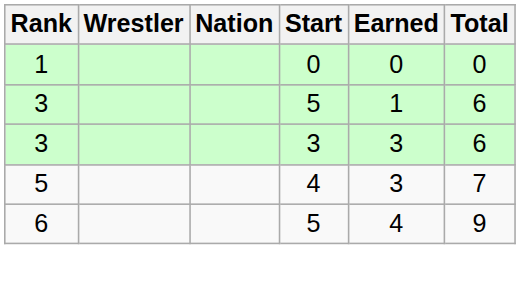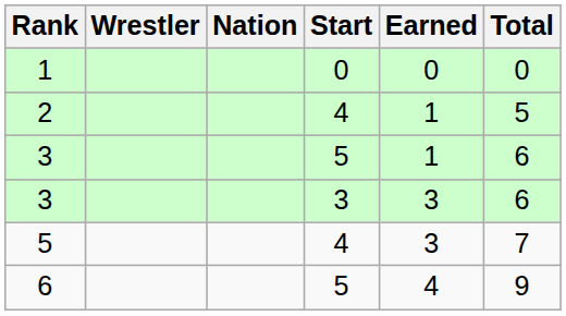 <table class="wikitable sortable" style="text-align:center;">
 <tr>
 <th>Rank</th>
 <th>Wrestler</th>
 <th>Nation</th>
 <th>Start</th>
 <th>Earned</th>
 <th>Total</th>
 </tr>
 <tr style="background:#cfc;">
 <td>1</td>
 <td align=left></td>
 <td align=left></td>
 <td>0</td>
 <td>0</td>
 <td>0</td>
+</tr>
+<tr style="background:#cfc;">
+<td>2</td>
+<td align=left></td>
+<td align=left></td>
+<td>4</td>
+<td>1</td>
+<td>5</td>
 </tr>
 <tr style="background:#cfc;">
 <td>3</td>
 <td align=left></td>
 <td align=left></td>
 <td>5</td>
 <td>1</td>
 <td>6</td>
 </tr>
 <tr style="background:#cfc;">
 <td>3</td>
 <td align=left></td>
 <td align=left></td>
 <td>3</td>
 <td>3</td>
 <td>6</td>
 </tr>
 <tr>
 <td>5</td>
 <td align=left></td>
 <td align=left></td>
 <td>4</td>
 <td>3</td>
 <td>7</td>
 </tr>
 <tr>
 <td>6</td>
 <td align=left></td>
 <td align=left></td>
 <td>5</td>
 <td>4</td>
 <td>9</td>
 </tr>
 </table>
